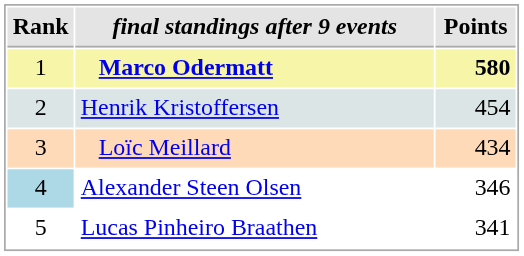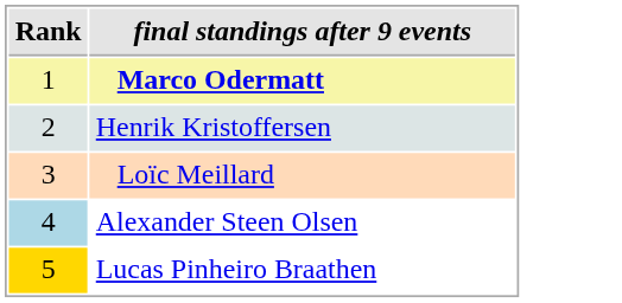 <table cellspacing="1" cellpadding="3" style="border:1px solid #AAAAAA;font-size:86%">
 <tr style="background-color: #E4E4E4;">
 <th style="border-bottom:1px solid #AAAAAA; width: 10px;">Rank</th>
 <th style="border-bottom:1px solid #AAAAAA; width: 200px;"><em>final standings after 9 events</em></th>
-<th style="border-bottom:1px solid #AAAAAA; width: 40px;">Points</th>
 </tr>
 <tr style="background:#f7f6a8;">
 <td align=center>1</td>
 <td>   <strong><a href='#'>Marco Odermatt</a></strong> </td>
-<td align=right><strong>580</strong></td>
 </tr>
 <tr style="background:#dce5e5;">
 <td align=center>2</td>
 <td> <a href='#'>Henrik Kristoffersen</a></td>
-<td align=right>454</td>
 </tr>
 <tr style="background:#ffdab9;">
 <td align=center>3</td>
 <td>   <a href='#'>Loïc Meillard</a></td>
-<td align=right>434</td>
 </tr>
 <tr>
 <td align=center style="background: lightblue;">4</td>
 <td> <a href='#'>Alexander Steen Olsen</a></td>
-<td align=right>346</td>
 </tr>
 <tr>
-<td align=center>5</td>
+<td align=center style="background: gold;">5</td>
 <td> <a href='#'>Lucas Pinheiro Braathen</a></td>
-<td align=right>341</td>
 </tr>
 </table>
